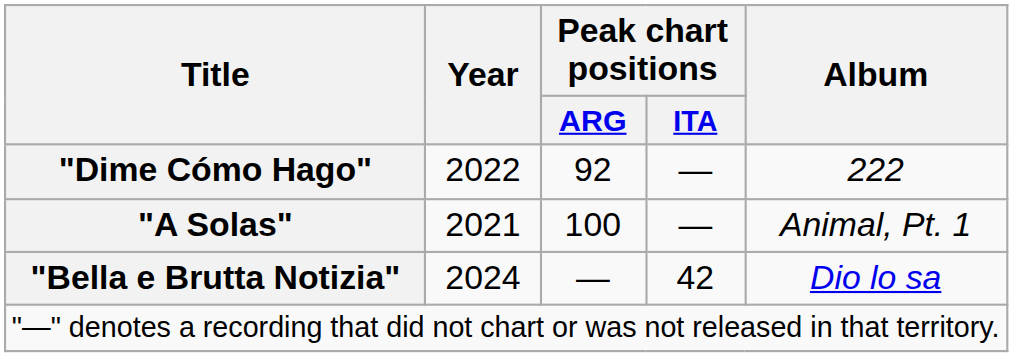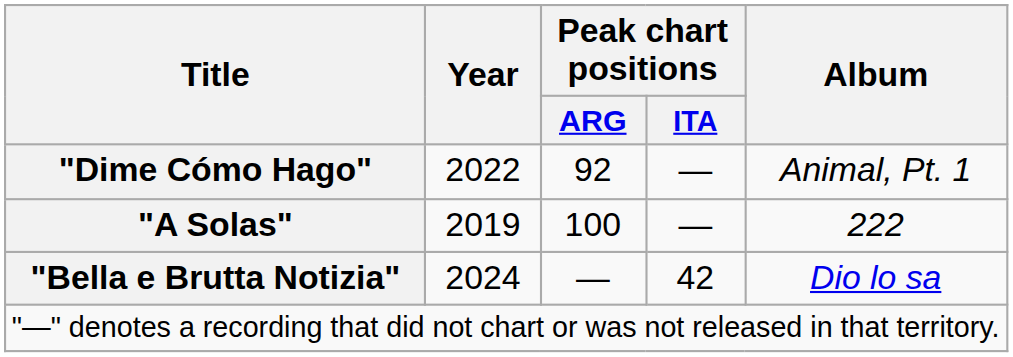 <table class="wikitable plainrowheaders" style="text-align:center;">
 <tr>
 <th scope="col" rowspan="2" style="width:12em;">Title</th>
 <th scope="col" rowspan="2">Year</th>
 <th scope="col" colspan="2">Peak chart positions</th>
 <th scope="col" rowspan="2">Album</th>
 </tr>
 <tr>
 <th scope="col" style="width:3em;font-size:90%;"><a href='#'>ARG</a><br></th>
 <th scope="col" style="width:3em;font-size:85%;"><a href='#'>ITA</a><br></th>
 </tr>
 <tr>
 <th scope="row">"Dime Cómo Hago"</th>
 <td>2022</td>
 <td>92</td>
 <td>—</td>
-<td><em>222</em></td>
+<td><em>Animal, Pt. 1</em></td>
 </tr>
 <tr>
 <th scope="row">"A Solas"</th>
-<td>2021</td>
+<td>2019</td>
 <td>100</td>
 <td>—</td>
-<td><em>Animal, Pt. 1</em></td>
+<td><em>222</em></td>
 </tr>
 <tr>
 <th scope="row">"Bella e Brutta Notizia" <br></th>
 <td>2024</td>
 <td>—</td>
 <td>42</td>
 <td><em><a href='#'>Dio lo sa</a></em></td>
 </tr>
 <tr>
 <td colspan="14" style="font-size:85%;">"—" denotes a recording that did not chart or was not released in that territory.</td>
 </tr>
 </table>
